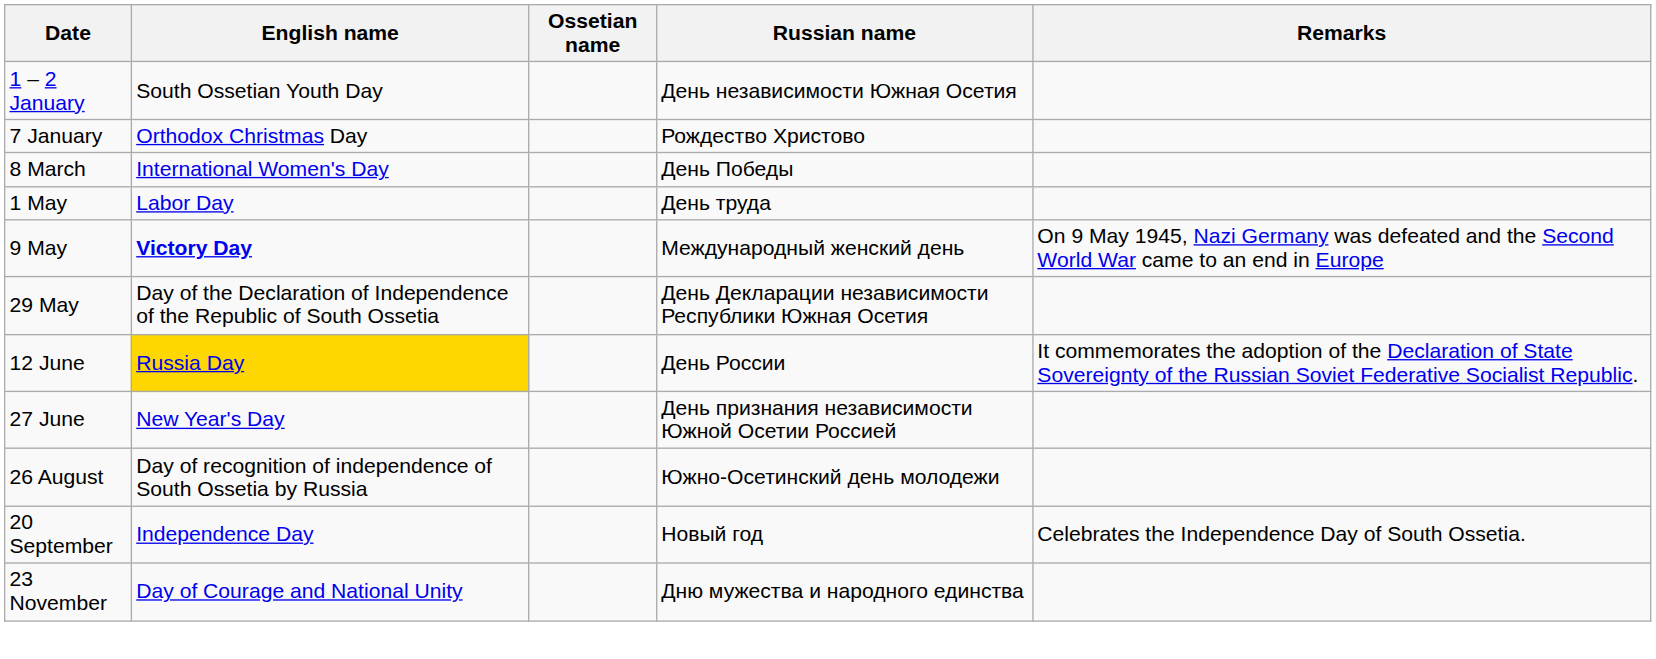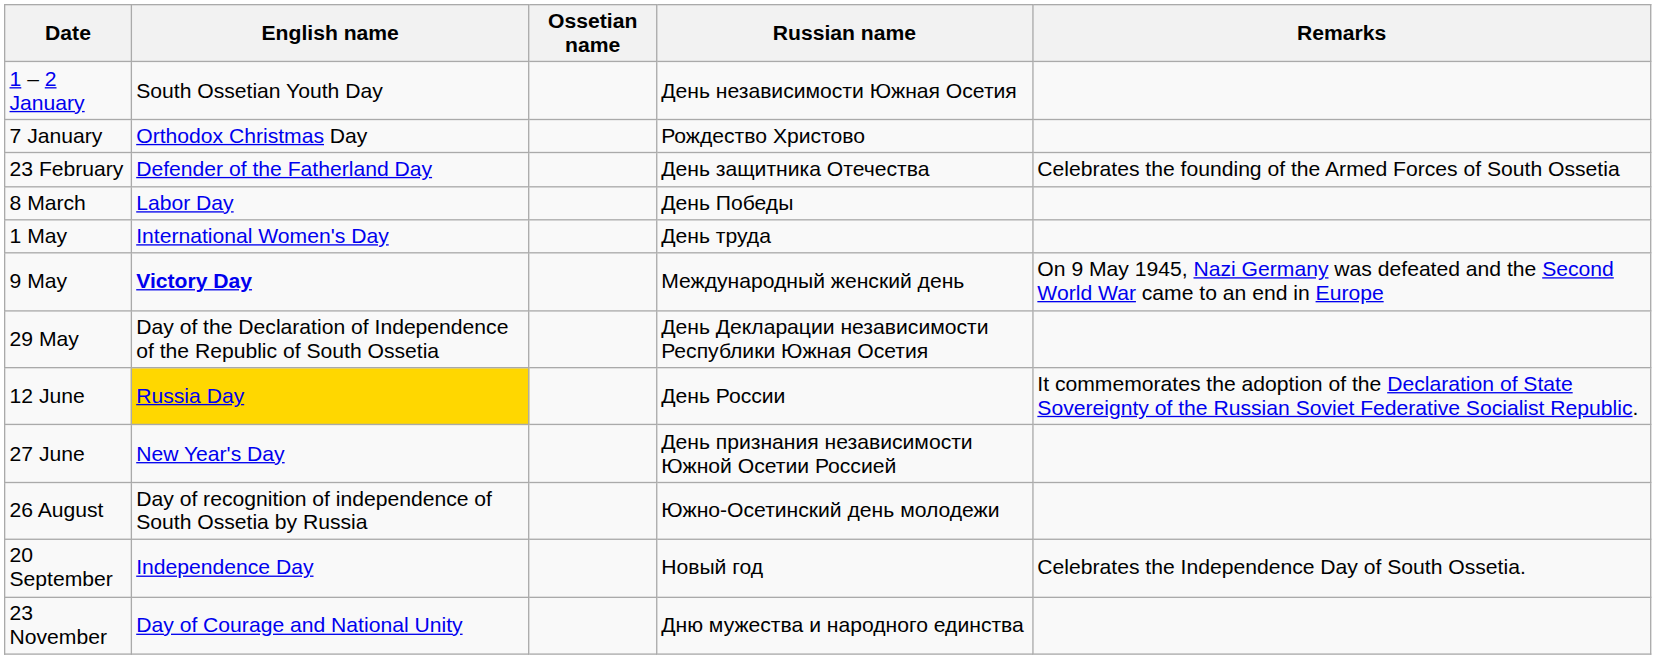 <table class="wikitable">
 <tr>
 <th>Date</th>
 <th>English name</th>
 <th>Ossetian name</th>
 <th>Russian name</th>
 <th>Remarks</th>
 </tr>
 <tr>
 <td><a href='#'>1</a> – <a href='#'>2 January</a></td>
 <td>South Ossetian Youth Day</td>
 <td></td>
 <td>День независимости Южная Осетия</td>
 <td></td>
 </tr>
 <tr>
 <td>7 January</td>
 <td><a href='#'>Orthodox Christmas</a> Day</td>
 <td></td>
 <td>Рождество Христово</td>
 <td></td>
 </tr>
 <tr>
+<td>23 February</td>
+<td><a href='#'>Defender of the Fatherland Day</a></td>
+<td></td>
+<td>День защитника Отечества</td>
+<td>Celebrates the founding of the Armed Forces of South Ossetia</td>
+</tr>
+<tr>
 <td>8 March</td>
-<td><a href='#'>International Women's Day</a></td>
+<td><a href='#'>Labor Day</a></td>
 <td></td>
 <td>День Победы</td>
 <td></td>
 </tr>
 <tr>
 <td>1 May</td>
-<td><a href='#'>Labor Day</a></td>
+<td><a href='#'>International Women's Day</a></td>
 <td></td>
 <td>День труда</td>
 <td></td>
 </tr>
 <tr>
 <td>9 May</td>
 <td><strong><a href='#'>Victory Day</a></strong></td>
 <td></td>
 <td>Международный женский день</td>
 <td>On 9 May 1945, <a href='#'>Nazi Germany</a> was defeated and the <a href='#'>Second World War</a> came to an end in <a href='#'>Europe</a></td>
 </tr>
 <tr>
 <td>29 May</td>
 <td>Day of the Declaration of Independence of the Republic of South Ossetia</td>
 <td></td>
 <td>День Декларации независимости Республики Южная Осетия</td>
 <td></td>
 </tr>
 <tr>
 <td>12 June</td>
 <td style="background: gold;"><a href='#'>Russia Day</a></td>
 <td></td>
 <td>День России</td>
 <td>It commemorates the adoption of the <a href='#'>Declaration of State Sovereignty of the Russian Soviet Federative Socialist Republic</a>.</td>
 </tr>
 <tr>
 <td>27 June</td>
 <td><a href='#'>New Year's Day</a></td>
 <td></td>
 <td>День признания независимости Южной Осетии Россией</td>
 <td></td>
 </tr>
 <tr>
 <td>26 August</td>
 <td>Day of recognition of independence of South Ossetia by Russia</td>
 <td></td>
 <td>Южно-Осетинский день молодежи</td>
 <td></td>
 </tr>
 <tr>
 <td>20 September</td>
 <td><a href='#'>Independence Day</a></td>
 <td></td>
 <td>Новый год</td>
 <td>Celebrates the Independence Day of South Ossetia.</td>
 </tr>
 <tr>
 <td>23 November</td>
 <td><a href='#'>Day of Courage and National Unity</a></td>
 <td></td>
 <td>Дню мужества и народного единства</td>
 <td></td>
 </tr>
 </table>
